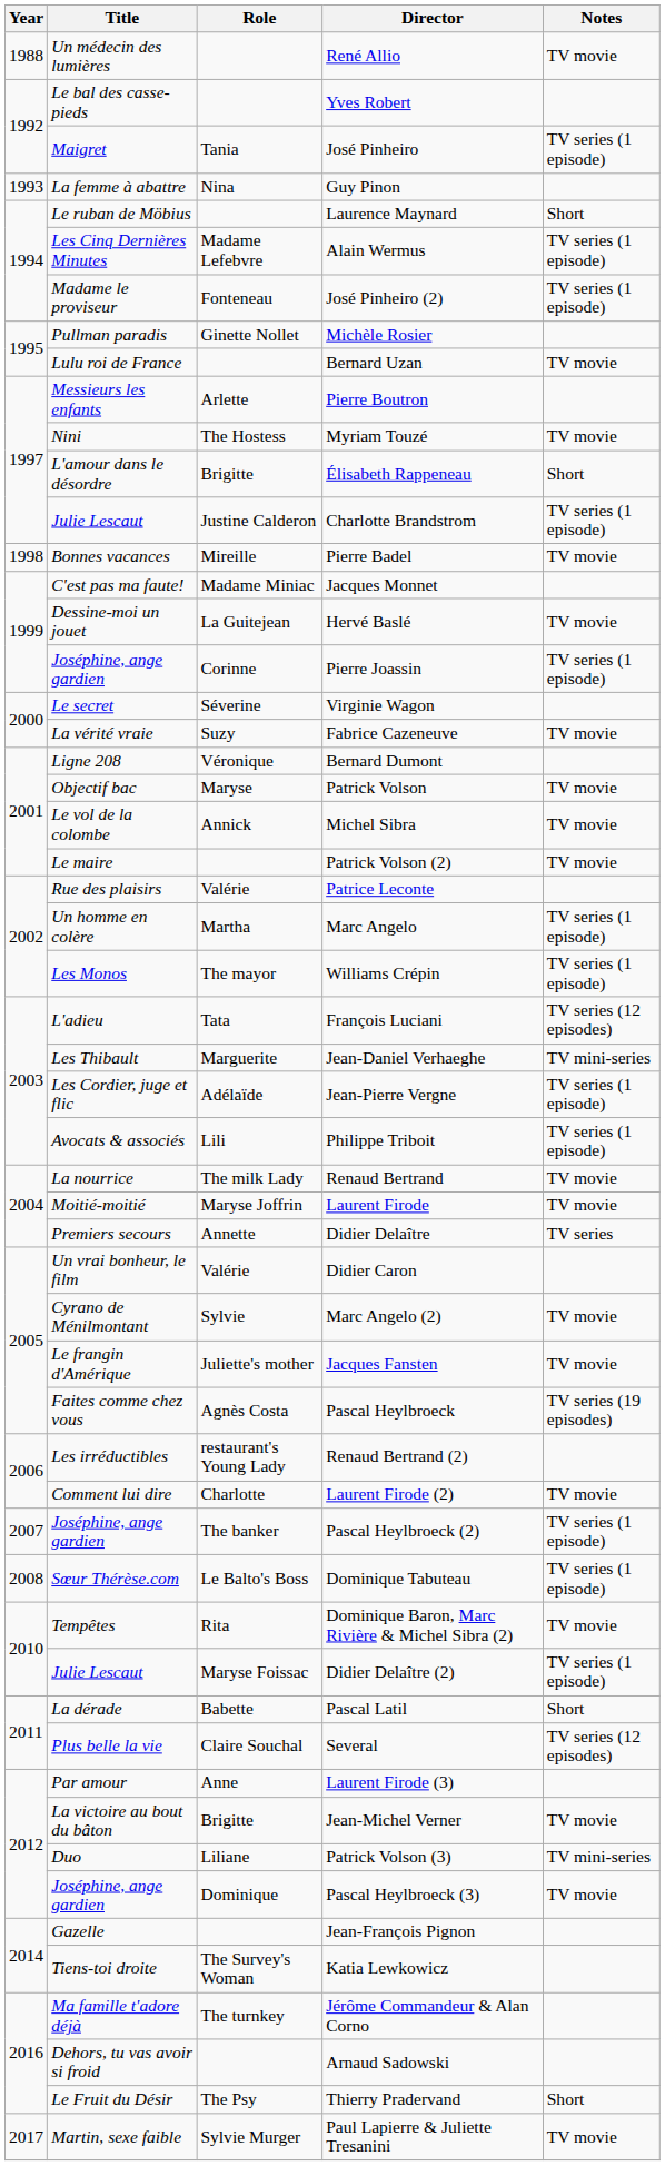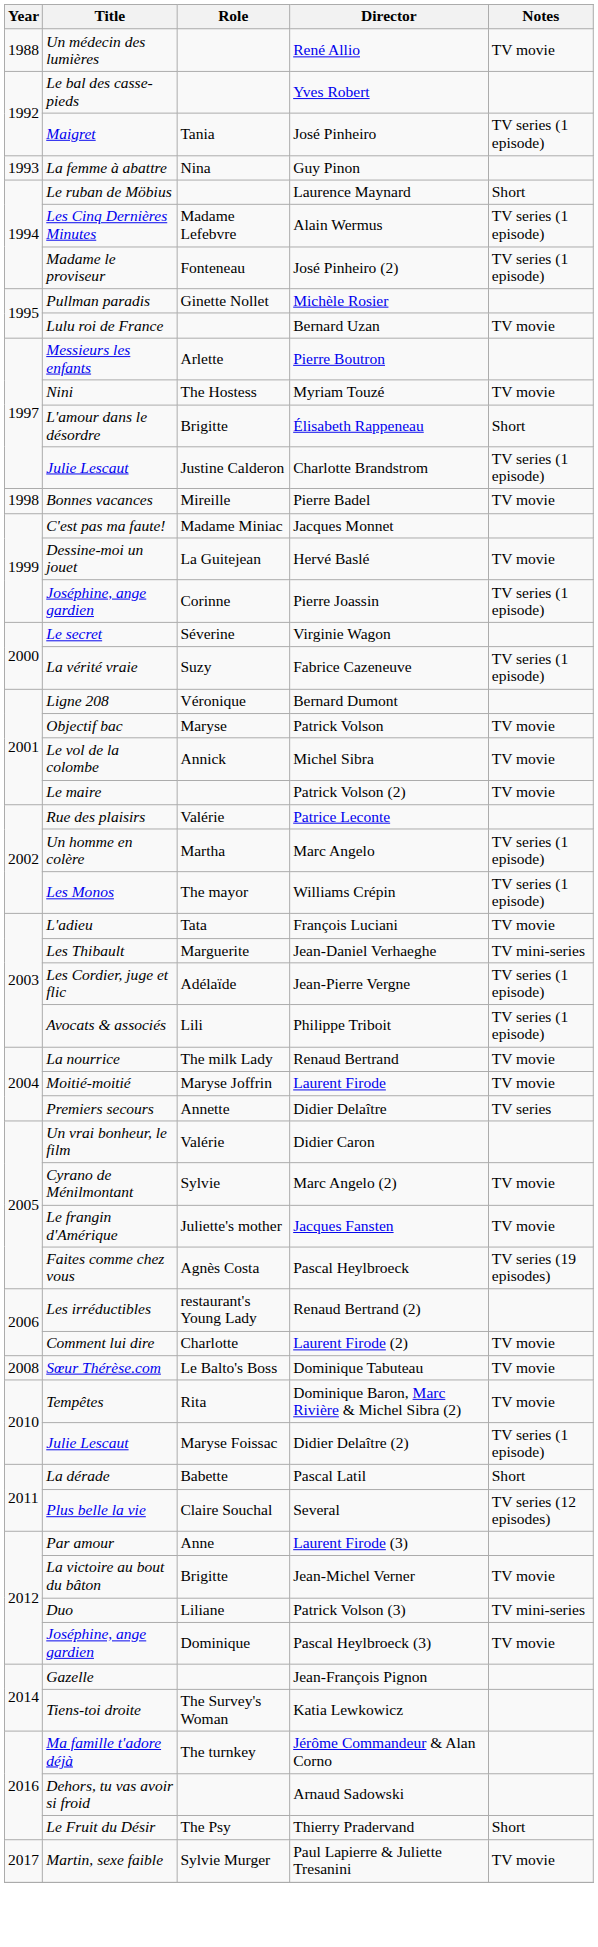 <table class="wikitable sortable">
 <tr>
 <th align="left">Year</th>
 <th align="left">Title</th>
 <th align="left">Role</th>
 <th align="left">Director</th>
 <th align="left">Notes</th>
 </tr>
 <tr>
 <td rowspan=1>1988</td>
 <td><em>Un médecin des lumières</em></td>
 <td></td>
 <td><a href='#'>René Allio</a></td>
 <td>TV movie</td>
 </tr>
 <tr>
 <td rowspan=2>1992</td>
 <td><em>Le bal des casse-pieds</em></td>
 <td></td>
 <td><a href='#'>Yves Robert</a></td>
 <td></td>
 </tr>
 <tr>
 <td><em><a href='#'>Maigret</a></em></td>
 <td>Tania</td>
 <td>José Pinheiro</td>
 <td>TV series (1 episode)</td>
 </tr>
 <tr>
 <td rowspan=1>1993</td>
 <td><em>La femme à abattre</em></td>
 <td>Nina</td>
 <td>Guy Pinon</td>
 <td></td>
 </tr>
 <tr>
 <td rowspan=3>1994</td>
 <td><em>Le ruban de Möbius</em></td>
 <td></td>
 <td>Laurence Maynard</td>
 <td>Short</td>
 </tr>
 <tr>
 <td><em><a href='#'>Les Cinq Dernières Minutes</a></em></td>
 <td>Madame Lefebvre</td>
 <td>Alain Wermus</td>
 <td>TV series (1 episode)</td>
 </tr>
 <tr>
 <td><em>Madame le proviseur</em></td>
 <td>Fonteneau</td>
 <td>José Pinheiro (2)</td>
 <td>TV series (1 episode)</td>
 </tr>
 <tr>
 <td rowspan=2>1995</td>
 <td><em>Pullman paradis</em></td>
 <td>Ginette Nollet</td>
 <td><a href='#'>Michèle Rosier</a></td>
 <td></td>
 </tr>
 <tr>
 <td><em>Lulu roi de France</em></td>
 <td></td>
 <td>Bernard Uzan</td>
 <td>TV movie</td>
 </tr>
 <tr>
 <td rowspan=4>1997</td>
 <td><em><a href='#'>Messieurs les enfants</a></em></td>
 <td>Arlette</td>
 <td><a href='#'>Pierre Boutron</a></td>
 <td></td>
 </tr>
 <tr>
 <td><em>Nini</em></td>
 <td>The Hostess</td>
 <td>Myriam Touzé</td>
 <td>TV movie</td>
 </tr>
 <tr>
 <td><em>L'amour dans le désordre</em></td>
 <td>Brigitte</td>
 <td><a href='#'>Élisabeth Rappeneau</a></td>
 <td>Short</td>
 </tr>
 <tr>
 <td><em><a href='#'>Julie Lescaut</a></em></td>
 <td>Justine Calderon</td>
 <td>Charlotte Brandstrom</td>
 <td>TV series (1 episode)</td>
 </tr>
 <tr>
 <td rowspan=1>1998</td>
 <td><em>Bonnes vacances</em></td>
 <td>Mireille</td>
 <td>Pierre Badel</td>
 <td>TV movie</td>
 </tr>
 <tr>
 <td rowspan=3>1999</td>
 <td><em>C'est pas ma faute!</em></td>
 <td>Madame Miniac</td>
 <td>Jacques Monnet</td>
 <td></td>
 </tr>
 <tr>
 <td><em>Dessine-moi un jouet</em></td>
 <td>La Guitejean</td>
 <td>Hervé Baslé</td>
 <td>TV movie</td>
 </tr>
 <tr>
 <td><em><a href='#'>Joséphine, ange gardien</a></em></td>
 <td>Corinne</td>
 <td>Pierre Joassin</td>
 <td>TV series (1 episode)</td>
 </tr>
 <tr>
 <td rowspan=2>2000</td>
 <td><em><a href='#'>Le secret</a></em></td>
 <td>Séverine</td>
 <td>Virginie Wagon</td>
 <td></td>
 </tr>
 <tr>
 <td><em>La vérité vraie</em></td>
 <td>Suzy</td>
 <td>Fabrice Cazeneuve</td>
-<td>TV movie</td>
+<td>TV series (1 episode)</td>
 </tr>
 <tr>
 <td rowspan=4>2001</td>
 <td><em>Ligne 208</em></td>
 <td>Véronique</td>
 <td>Bernard Dumont</td>
 <td></td>
 </tr>
 <tr>
 <td><em>Objectif bac</em></td>
 <td>Maryse</td>
 <td>Patrick Volson</td>
 <td>TV movie</td>
 </tr>
 <tr>
 <td><em>Le vol de la colombe</em></td>
 <td>Annick</td>
 <td>Michel Sibra</td>
 <td>TV movie</td>
 </tr>
 <tr>
 <td><em>Le maire</em></td>
 <td></td>
 <td>Patrick Volson (2)</td>
 <td>TV movie</td>
 </tr>
 <tr>
 <td rowspan=3>2002</td>
 <td><em>Rue des plaisirs</em></td>
 <td>Valérie</td>
 <td><a href='#'>Patrice Leconte</a></td>
 <td></td>
 </tr>
 <tr>
 <td><em>Un homme en colère</em></td>
 <td>Martha</td>
 <td>Marc Angelo</td>
 <td>TV series (1 episode)</td>
 </tr>
 <tr>
 <td><em><a href='#'>Les Monos</a></em></td>
 <td>The mayor</td>
 <td>Williams Crépin</td>
 <td>TV series (1 episode)</td>
 </tr>
 <tr>
 <td rowspan=4>2003</td>
 <td><em>L'adieu</em></td>
 <td>Tata</td>
 <td>François Luciani</td>
-<td>TV series (12 episodes)</td>
+<td>TV movie</td>
 </tr>
 <tr>
 <td><em>Les Thibault</em></td>
 <td>Marguerite</td>
 <td>Jean-Daniel Verhaeghe</td>
 <td>TV mini-series</td>
 </tr>
 <tr>
 <td><em>Les Cordier, juge et flic</em></td>
 <td>Adélaïde</td>
 <td>Jean-Pierre Vergne</td>
 <td>TV series (1 episode)</td>
 </tr>
 <tr>
 <td><em>Avocats & associés</em></td>
 <td>Lili</td>
 <td>Philippe Triboit</td>
 <td>TV series (1 episode)</td>
 </tr>
 <tr>
 <td rowspan=3>2004</td>
 <td><em>La nourrice</em></td>
 <td>The milk Lady</td>
 <td>Renaud Bertrand</td>
 <td>TV movie</td>
 </tr>
 <tr>
 <td><em>Moitié-moitié</em></td>
 <td>Maryse Joffrin</td>
 <td><a href='#'>Laurent Firode</a></td>
 <td>TV movie</td>
 </tr>
 <tr>
 <td><em>Premiers secours</em></td>
 <td>Annette</td>
 <td>Didier Delaître</td>
 <td>TV series</td>
 </tr>
 <tr>
 <td rowspan=4>2005</td>
 <td><em>Un vrai bonheur, le film</em></td>
 <td>Valérie</td>
 <td>Didier Caron</td>
 <td></td>
 </tr>
 <tr>
 <td><em>Cyrano de Ménilmontant</em></td>
 <td>Sylvie</td>
 <td>Marc Angelo (2)</td>
 <td>TV movie</td>
 </tr>
 <tr>
 <td><em>Le frangin d'Amérique</em></td>
 <td>Juliette's mother</td>
 <td><a href='#'>Jacques Fansten</a></td>
 <td>TV movie</td>
 </tr>
 <tr>
 <td><em>Faites comme chez vous</em></td>
 <td>Agnès Costa</td>
 <td>Pascal Heylbroeck</td>
 <td>TV series (19 episodes)</td>
 </tr>
 <tr>
 <td rowspan=2>2006</td>
 <td><em>Les irréductibles</em></td>
 <td>restaurant's Young Lady</td>
 <td>Renaud Bertrand (2)</td>
 <td></td>
 </tr>
 <tr>
 <td><em>Comment lui dire</em></td>
 <td>Charlotte</td>
 <td><a href='#'>Laurent Firode</a> (2)</td>
 <td>TV movie</td>
 </tr>
 <tr>
-<td rowspan=1>2007</td>
-<td><em><a href='#'>Joséphine, ange gardien</a></em></td>
-<td>The banker</td>
-<td>Pascal Heylbroeck (2)</td>
-<td>TV series (1 episode)</td>
-</tr>
-<tr>
 <td rowspan=1>2008</td>
 <td><em><a href='#'>Sœur Thérèse.com</a></em></td>
 <td>Le Balto's Boss</td>
 <td>Dominique Tabuteau</td>
-<td>TV series (1 episode)</td>
+<td>TV movie</td>
 </tr>
 <tr>
 <td rowspan=2>2010</td>
 <td><em>Tempêtes</em></td>
 <td>Rita</td>
 <td>Dominique Baron, <a href='#'>Marc Rivière</a> & Michel Sibra (2)</td>
 <td>TV movie</td>
 </tr>
 <tr>
 <td><em><a href='#'>Julie Lescaut</a></em></td>
 <td>Maryse Foissac</td>
 <td>Didier Delaître (2)</td>
 <td>TV series (1 episode)</td>
 </tr>
 <tr>
 <td rowspan=2>2011</td>
 <td><em>La dérade</em></td>
 <td>Babette</td>
 <td>Pascal Latil</td>
 <td>Short</td>
 </tr>
 <tr>
 <td><em><a href='#'>Plus belle la vie</a></em></td>
 <td>Claire Souchal</td>
 <td>Several</td>
 <td>TV series (12 episodes)</td>
 </tr>
 <tr>
 <td rowspan=4>2012</td>
 <td><em>Par amour</em></td>
 <td>Anne</td>
 <td><a href='#'>Laurent Firode</a> (3)</td>
 <td></td>
 </tr>
 <tr>
 <td><em>La victoire au bout du bâton</em></td>
 <td>Brigitte</td>
 <td>Jean-Michel Verner</td>
 <td>TV movie</td>
 </tr>
 <tr>
 <td><em>Duo</em></td>
 <td>Liliane</td>
 <td>Patrick Volson (3)</td>
 <td>TV mini-series</td>
 </tr>
 <tr>
 <td><em><a href='#'>Joséphine, ange gardien</a></em></td>
 <td>Dominique</td>
 <td>Pascal Heylbroeck (3)</td>
 <td>TV movie</td>
 </tr>
 <tr>
 <td rowspan=2>2014</td>
 <td><em>Gazelle</em></td>
 <td></td>
 <td>Jean-François Pignon</td>
 <td></td>
 </tr>
 <tr>
 <td><em>Tiens-toi droite</em></td>
 <td>The Survey's Woman</td>
 <td>Katia Lewkowicz</td>
 <td></td>
 </tr>
 <tr>
 <td rowspan=3>2016</td>
 <td><em><a href='#'>Ma famille t'adore déjà</a></em></td>
 <td>The turnkey</td>
 <td><a href='#'>Jérôme Commandeur</a> & Alan Corno</td>
 <td></td>
 </tr>
 <tr>
 <td><em>Dehors, tu vas avoir si froid</em></td>
 <td></td>
 <td>Arnaud Sadowski</td>
 <td></td>
 </tr>
 <tr>
 <td><em>Le Fruit du Désir</em></td>
 <td>The Psy</td>
 <td>Thierry Pradervand</td>
 <td>Short</td>
 </tr>
 <tr>
 <td>2017</td>
 <td><em>Martin, sexe faible</em></td>
 <td>Sylvie Murger</td>
 <td>Paul Lapierre & Juliette Tresanini</td>
 <td>TV movie</td>
 </tr>
 <tr>
 </tr>
 </table>
